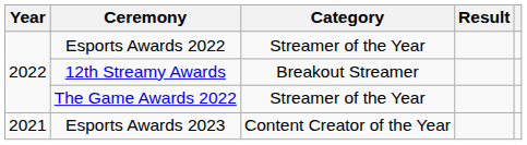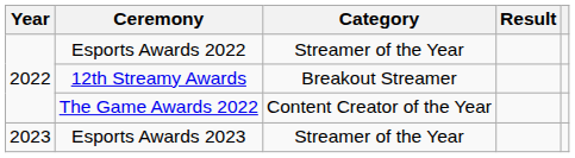 <table class="wikitable" style="text-align:center;">
 <tr>
 <th>Year</th>
 <th>Ceremony</th>
 <th>Category</th>
 <th>Result</th>
 <th></th>
 </tr>
 <tr>
 <td rowspan="3">2022</td>
 <td rowspan="1">Esports Awards 2022</td>
 <td>Streamer of the Year</td>
 <td></td>
 <td></td>
 </tr>
 <tr>
 <td><a href='#'>12th Streamy Awards</a></td>
 <td>Breakout Streamer</td>
 <td></td>
 <td></td>
 </tr>
 <tr>
 <td><a href='#'>The Game Awards 2022</a></td>
+<td>Content Creator of the Year</td>
+<td></td>
+<td></td>
+</tr>
+<tr>
+<td>2023</td>
+<td rowspan="1">Esports Awards 2023</td>
 <td>Streamer of the Year</td>
 <td></td>
 <td></td>
 </tr>
-<tr>
-<td>2021</td>
-<td rowspan="1">Esports Awards 2023</td>
-<td>Content Creator of the Year</td>
-<td></td>
-<td></td>
-</tr>
 </table>
